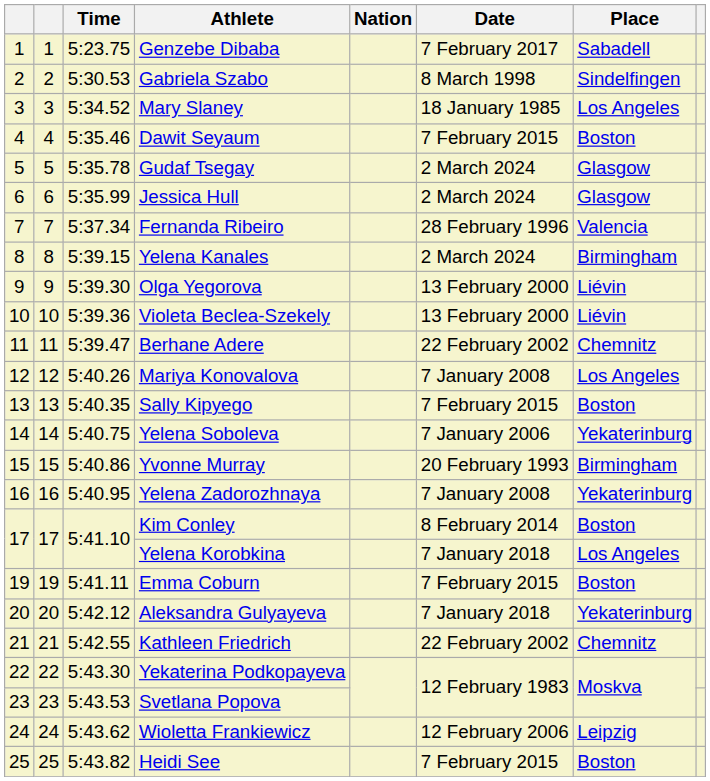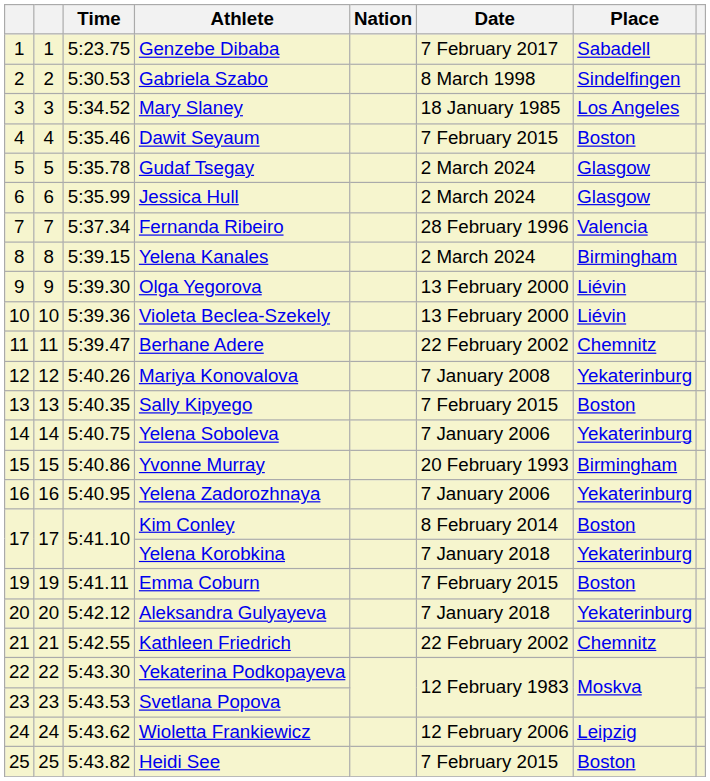 <table class="wikitable sortable">
 <tr>
 <th></th>
 <th></th>
 <th>Time</th>
 <th>Athlete</th>
 <th>Nation</th>
 <th>Date</th>
 <th>Place</th>
 <th class="unsortable"></th>
 </tr>
 <tr bgcolor="#f6F5CE">
 <td align="center">1</td>
 <td align="center">1</td>
 <td>5:23.75</td>
 <td><a href='#'>Genzebe Dibaba</a></td>
 <td></td>
 <td>7 February 2017</td>
 <td><a href='#'>Sabadell</a></td>
 <td></td>
 </tr>
 <tr bgcolor="#f6F5CE">
 <td align="center">2</td>
 <td align="center">2</td>
 <td>5:30.53</td>
 <td><a href='#'>Gabriela Szabo</a></td>
 <td></td>
 <td>8 March 1998</td>
 <td><a href='#'>Sindelfingen</a></td>
 <td></td>
 </tr>
 <tr bgcolor="#f6F5CE">
 <td align="center">3</td>
 <td align="center">3</td>
 <td>5:34.52</td>
 <td><a href='#'>Mary Slaney</a></td>
 <td></td>
 <td>18 January 1985</td>
 <td><a href='#'>Los Angeles</a></td>
 <td></td>
 </tr>
 <tr bgcolor="#f6F5CE">
 <td align="center">4</td>
 <td align="center">4</td>
 <td>5:35.46</td>
 <td><a href='#'>Dawit Seyaum</a></td>
 <td></td>
 <td>7 February 2015</td>
 <td><a href='#'>Boston</a></td>
 <td></td>
 </tr>
 <tr bgcolor="#f6F5CE">
 <td align="center">5</td>
 <td align="center">5</td>
 <td>5:35.78</td>
 <td><a href='#'>Gudaf Tsegay</a></td>
 <td></td>
 <td>2 March 2024</td>
 <td><a href='#'>Glasgow</a></td>
 <td></td>
 </tr>
 <tr bgcolor="#f6F5CE">
 <td align="center">6</td>
 <td align="center">6</td>
 <td>5:35.99</td>
 <td><a href='#'>Jessica Hull</a></td>
 <td></td>
 <td>2 March 2024</td>
 <td><a href='#'>Glasgow</a></td>
 <td></td>
 </tr>
 <tr bgcolor="#f6F5CE">
 <td align="center">7</td>
 <td align="center">7</td>
 <td>5:37.34</td>
 <td><a href='#'>Fernanda Ribeiro</a></td>
 <td></td>
 <td>28 February 1996</td>
 <td><a href='#'>Valencia</a></td>
 <td></td>
 </tr>
 <tr bgcolor="#f6F5CE">
 <td align="center">8</td>
 <td align="center">8</td>
 <td>5:39.15</td>
 <td><a href='#'>Yelena Kanales</a></td>
 <td></td>
 <td>2 March 2024</td>
 <td><a href='#'>Birmingham</a></td>
 <td></td>
 </tr>
 <tr bgcolor="#f6F5CE">
 <td align="center">9</td>
 <td align="center">9</td>
 <td>5:39.30</td>
 <td><a href='#'>Olga Yegorova</a></td>
 <td></td>
 <td>13 February 2000</td>
 <td><a href='#'>Liévin</a></td>
 <td></td>
 </tr>
 <tr bgcolor="#f6F5CE">
 <td align="center">10</td>
 <td align="center">10</td>
 <td>5:39.36</td>
 <td><a href='#'>Violeta Beclea-Szekely</a></td>
 <td></td>
 <td>13 February 2000</td>
 <td><a href='#'>Liévin</a></td>
 <td></td>
 </tr>
 <tr bgcolor="#f6F5CE">
 <td align="center">11</td>
 <td align="center">11</td>
 <td>5:39.47</td>
 <td><a href='#'>Berhane Adere</a></td>
 <td></td>
 <td>22 February 2002</td>
 <td><a href='#'>Chemnitz</a></td>
 <td></td>
 </tr>
 <tr bgcolor="#f6F5CE">
 <td align="center">12</td>
 <td align="center">12</td>
 <td>5:40.26</td>
 <td><a href='#'>Mariya Konovalova</a></td>
 <td></td>
 <td>7 January 2008</td>
-<td><a href='#'>Los Angeles</a></td>
+<td><a href='#'>Yekaterinburg</a></td>
 <td></td>
 </tr>
 <tr bgcolor="#f6F5CE">
 <td align="center">13</td>
 <td align="center">13</td>
 <td>5:40.35</td>
 <td><a href='#'>Sally Kipyego</a></td>
 <td></td>
 <td>7 February 2015</td>
 <td><a href='#'>Boston</a></td>
 <td></td>
 </tr>
 <tr bgcolor="#f6F5CE">
 <td align="center">14</td>
 <td align="center">14</td>
 <td>5:40.75</td>
 <td><a href='#'>Yelena Soboleva</a></td>
 <td></td>
 <td>7 January 2006</td>
 <td><a href='#'>Yekaterinburg</a></td>
 <td></td>
 </tr>
 <tr bgcolor="#f6F5CE">
 <td align="center">15</td>
 <td align="center">15</td>
 <td>5:40.86</td>
 <td><a href='#'>Yvonne Murray</a></td>
 <td></td>
 <td>20 February 1993</td>
 <td><a href='#'>Birmingham</a></td>
 <td></td>
 </tr>
 <tr bgcolor="#f6F5CE">
 <td align="center">16</td>
 <td align="center">16</td>
 <td>5:40.95</td>
 <td><a href='#'>Yelena Zadorozhnaya</a></td>
 <td></td>
-<td>7 January 2008</td>
+<td>7 January 2006</td>
 <td><a href='#'>Yekaterinburg</a></td>
 <td></td>
 </tr>
 <tr bgcolor="#f6F5CE">
 <td rowspan="2" align="center">17</td>
 <td rowspan="2" align="center">17</td>
 <td rowspan="2">5:41.10</td>
 <td><a href='#'>Kim Conley</a></td>
 <td></td>
 <td>8 February 2014</td>
 <td><a href='#'>Boston</a></td>
 <td></td>
 </tr>
 <tr bgcolor="#f6F5CE">
 <td><a href='#'>Yelena Korobkina</a></td>
 <td></td>
 <td>7 January 2018</td>
-<td><a href='#'>Los Angeles</a></td>
+<td><a href='#'>Yekaterinburg</a></td>
 <td></td>
 </tr>
 <tr bgcolor="#f6F5CE">
 <td align="center">19</td>
 <td align="center">19</td>
 <td>5:41.11</td>
 <td><a href='#'>Emma Coburn</a></td>
 <td></td>
 <td>7 February 2015</td>
 <td><a href='#'>Boston</a></td>
 <td></td>
 </tr>
 <tr bgcolor="#f6F5CE">
 <td align="center">20</td>
 <td align="center">20</td>
 <td>5:42.12</td>
 <td><a href='#'>Aleksandra Gulyayeva</a></td>
 <td></td>
 <td>7 January 2018</td>
 <td><a href='#'>Yekaterinburg</a></td>
 <td></td>
 </tr>
 <tr bgcolor="#f6F5CE">
 <td align="center">21</td>
 <td align="center">21</td>
 <td>5:42.55</td>
 <td><a href='#'>Kathleen Friedrich</a></td>
 <td></td>
 <td>22 February 2002</td>
 <td><a href='#'>Chemnitz</a></td>
 <td></td>
 </tr>
 <tr bgcolor="#f6F5CE">
 <td align="center">22</td>
 <td align="center">22</td>
 <td>5:43.30</td>
 <td><a href='#'>Yekaterina Podkopayeva</a></td>
 <td rowspan="2"></td>
 <td rowspan="2">12 February 1983</td>
 <td rowspan="2"><a href='#'>Moskva</a></td>
 <td></td>
 </tr>
 <tr bgcolor="#f6F5CE">
 <td align="center">23</td>
 <td align="center">23</td>
 <td>5:43.53</td>
 <td><a href='#'>Svetlana Popova</a></td>
 <td></td>
 </tr>
 <tr bgcolor="#f6F5CE">
 <td align="center">24</td>
 <td align="center">24</td>
 <td>5:43.62</td>
 <td><a href='#'>Wioletta Frankiewicz</a></td>
 <td></td>
 <td>12 February 2006</td>
 <td><a href='#'>Leipzig</a></td>
 <td></td>
 </tr>
 <tr bgcolor="#f6F5CE">
 <td align="center">25</td>
 <td align="center">25</td>
 <td>5:43.82</td>
 <td><a href='#'>Heidi See</a></td>
 <td></td>
 <td>7 February 2015</td>
 <td><a href='#'>Boston</a></td>
 <td></td>
 </tr>
 </table>
